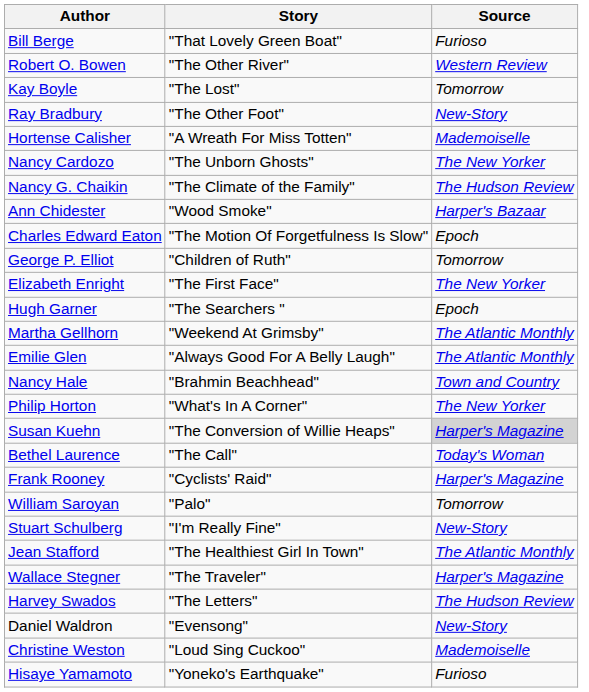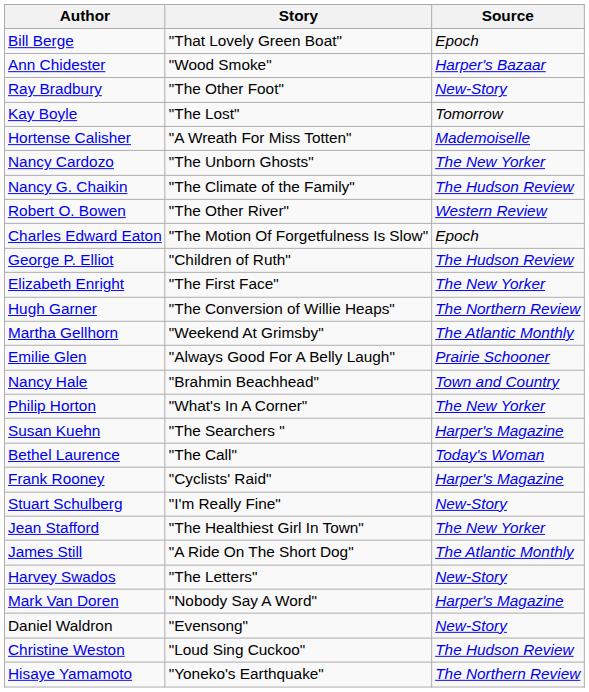 <table class="wikitable">
 <tr>
 <th>Author</th>
 <th>Story</th>
 <th>Source</th>
 </tr>
 <tr>
 <td><a href='#'>Bill Berge</a></td>
 <td>"That Lovely Green Boat"</td>
-<td><em>Furioso</em></td>
+<td><em>Epoch</em></td>
 </tr>
 <tr>
-<td><a href='#'>Robert O. Bowen</a></td>
-<td>"The Other River"</td>
-<td><em><a href='#'>Western Review</a></em></td>
+<td><a href='#'>Ann Chidester</a></td>
+<td>"Wood Smoke"</td>
+<td><em><a href='#'>Harper's Bazaar</a></em></td>
+</tr>
+<tr>
+<td><a href='#'>Ray Bradbury</a></td>
+<td>"The Other Foot"</td>
+<td><em><a href='#'>New-Story</a></em></td>
 </tr>
 <tr>
 <td><a href='#'>Kay Boyle</a></td>
 <td>"The Lost"</td>
 <td><em>Tomorrow</em></td>
-</tr>
-<tr>
-<td><a href='#'>Ray Bradbury</a></td>
-<td>"The Other Foot"</td>
-<td><em><a href='#'>New-Story</a></em></td>
 </tr>
 <tr>
 <td><a href='#'>Hortense Calisher</a></td>
 <td>"A Wreath For Miss Totten"</td>
 <td><a href='#'><em>Mademoiselle</em></a></td>
 </tr>
 <tr>
 <td><a href='#'>Nancy Cardozo</a></td>
 <td>"The Unborn Ghosts"</td>
 <td><em><a href='#'>The New Yorker</a></em></td>
 </tr>
 <tr>
 <td><a href='#'>Nancy G. Chaikin</a></td>
 <td>"The Climate of the Family"</td>
 <td><em><a href='#'>The Hudson Review</a></em></td>
 </tr>
 <tr>
-<td><a href='#'>Ann Chidester</a></td>
-<td>"Wood Smoke"</td>
-<td><em><a href='#'>Harper's Bazaar</a></em></td>
+<td><a href='#'>Robert O. Bowen</a></td>
+<td>"The Other River"</td>
+<td><em><a href='#'>Western Review</a></em></td>
 </tr>
 <tr>
 <td><a href='#'>Charles Edward Eaton</a></td>
 <td>"The Motion Of Forgetfulness Is Slow"</td>
 <td><em>Epoch</em></td>
 </tr>
 <tr>
 <td><a href='#'>George P. Elliot</a></td>
 <td>"Children of Ruth"</td>
-<td><em>Tomorrow</em></td>
+<td><em><a href='#'>The Hudson Review</a></em></td>
 </tr>
 <tr>
 <td><a href='#'>Elizabeth Enright</a></td>
 <td>"The First Face"</td>
 <td><em><a href='#'>The New Yorker</a></em></td>
 </tr>
 <tr>
 <td><a href='#'>Hugh Garner</a></td>
-<td>"The Searchers "</td>
-<td><em>Epoch</em></td>
+<td>"The Conversion of Willie Heaps"</td>
+<td><em><a href='#'>The Northern Review</a></em></td>
 </tr>
 <tr>
 <td><a href='#'>Martha Gellhorn</a></td>
 <td>"Weekend At Grimsby"</td>
 <td><em><a href='#'>The Atlantic Monthly</a></em></td>
 </tr>
 <tr>
 <td><a href='#'>Emilie Glen</a></td>
 <td>"Always Good For A Belly Laugh"</td>
-<td><em><a href='#'>The Atlantic Monthly</a></em></td>
+<td><em><a href='#'>Prairie Schooner</a></em></td>
 </tr>
 <tr>
 <td><a href='#'>Nancy Hale</a></td>
 <td>"Brahmin Beachhead"</td>
 <td><em><a href='#'>Town and Country</a></em></td>
 </tr>
 <tr>
 <td><a href='#'>Philip Horton</a></td>
 <td>"What's In A Corner"</td>
 <td><em><a href='#'>The New Yorker</a></em></td>
 </tr>
 <tr>
 <td><a href='#'>Susan Kuehn</a></td>
-<td>"The Conversion of Willie Heaps"</td>
-<td style="background: lightgrey;"><em><a href='#'>Harper's Magazine</a></em></td>
+<td>"The Searchers "</td>
+<td><em><a href='#'>Harper's Magazine</a></em></td>
 </tr>
 <tr>
 <td><a href='#'>Bethel Laurence</a></td>
 <td>"The Call"</td>
 <td><em><a href='#'>Today's Woman</a></em></td>
 </tr>
 <tr>
 <td><a href='#'>Frank Rooney</a></td>
 <td>"Cyclists' Raid"</td>
 <td><em><a href='#'>Harper's Magazine</a></em></td>
 </tr>
 <tr>
-<td><a href='#'>William Saroyan</a></td>
-<td>"Palo"</td>
-<td><em>Tomorrow</em></td>
-</tr>
-<tr>
 <td><a href='#'>Stuart Schulberg</a></td>
 <td>"I'm Really Fine"</td>
 <td><em><a href='#'>New-Story</a></em></td>
 </tr>
 <tr>
 <td><a href='#'>Jean Stafford</a></td>
 <td>"The Healthiest Girl In Town"</td>
-<td><em><a href='#'>The Atlantic Monthly</a></em></td>
+<td><em><a href='#'>The New Yorker</a></em></td>
 </tr>
 <tr>
-<td><a href='#'>Wallace Stegner</a></td>
-<td>"The Traveler"</td>
-<td><em><a href='#'>Harper's Magazine</a></em></td>
+<td><a href='#'>James Still</a></td>
+<td>"A Ride On The Short Dog"</td>
+<td><em><a href='#'>The Atlantic Monthly</a></em></td>
 </tr>
 <tr>
 <td><a href='#'>Harvey Swados</a></td>
 <td>"The Letters"</td>
-<td><em><a href='#'>The Hudson Review</a></em></td>
+<td><em><a href='#'>New-Story</a></em></td>
+</tr>
+<tr>
+<td><a href='#'>Mark Van Doren</a></td>
+<td>"Nobody Say A Word"</td>
+<td><em><a href='#'>Harper's Magazine</a></em></td>
 </tr>
 <tr>
 <td>Daniel Waldron</td>
 <td>"Evensong"</td>
 <td><em><a href='#'>New-Story</a></em></td>
 </tr>
 <tr>
 <td><a href='#'>Christine Weston</a></td>
 <td>"Loud Sing Cuckoo"</td>
-<td><a href='#'><em>Mademoiselle</em></a></td>
+<td><em><a href='#'>The Hudson Review</a></em></td>
 </tr>
 <tr>
 <td><a href='#'>Hisaye Yamamoto</a></td>
 <td>"Yoneko's Earthquake"</td>
-<td><em>Furioso</em></td>
+<td><em><a href='#'>The Northern Review</a></em></td>
 </tr>
 </table>
